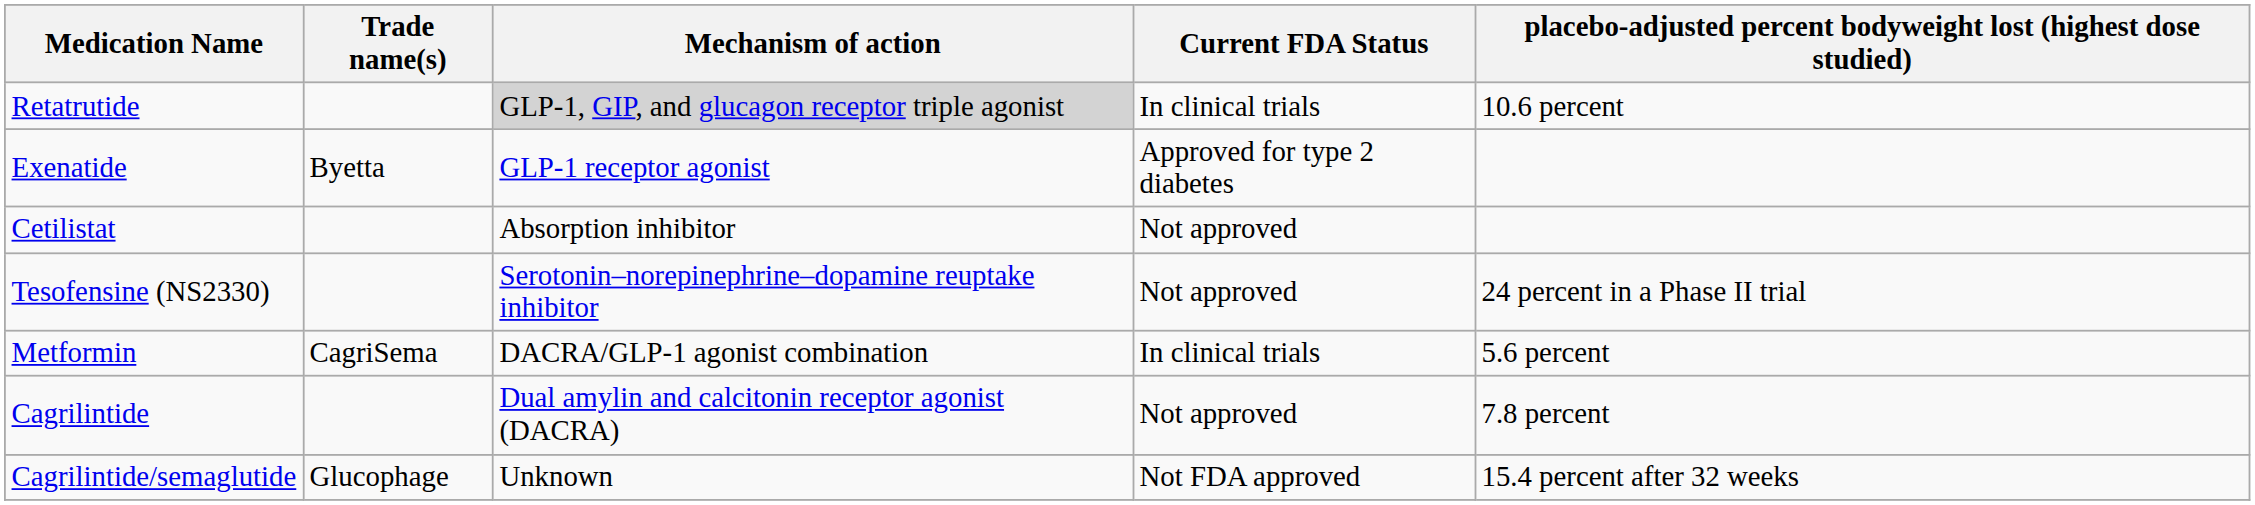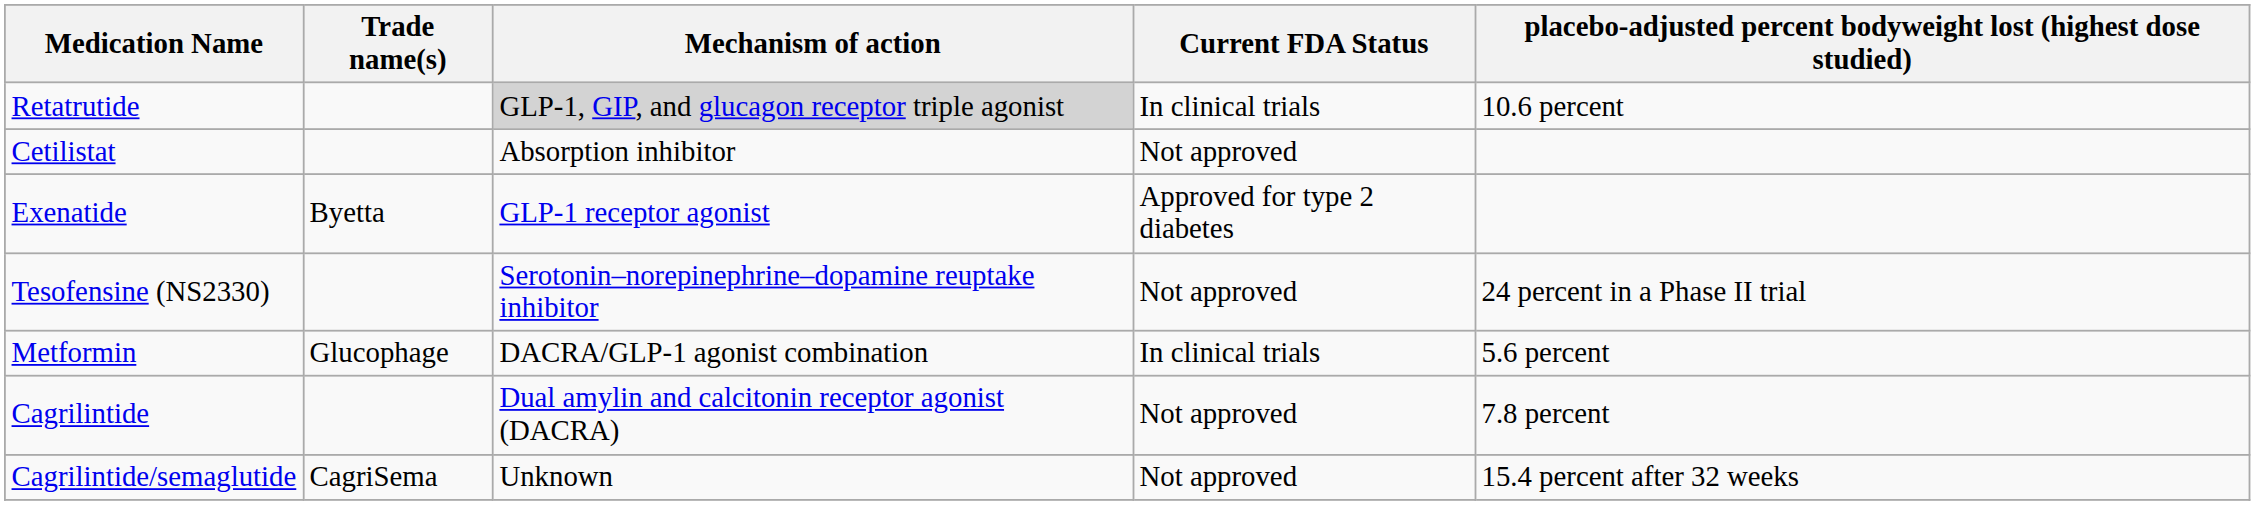 <table class="wikitable">
 <tr>
 <th>Medication Name</th>
 <th>Trade name(s)</th>
 <th>Mechanism of action</th>
 <th>Current FDA Status</th>
 <th>placebo-adjusted percent bodyweight lost (highest dose studied)</th>
 </tr>
 <tr>
 <td><a href='#'>Retatrutide</a></td>
 <td></td>
 <td style="background: lightgrey;">GLP-1, <a href='#'>GIP</a>, and <a href='#'>glucagon receptor</a> triple agonist</td>
 <td>In clinical trials</td>
 <td>10.6 percent</td>
 </tr>
 <tr>
+<td><a href='#'>Cetilistat</a></td>
+<td></td>
+<td>Absorption inhibitor</td>
+<td>Not approved</td>
+<td></td>
+</tr>
+<tr>
 <td><a href='#'>Exenatide</a></td>
 <td>Byetta</td>
 <td><a href='#'>GLP-1 receptor agonist</a></td>
 <td>Approved for type 2 diabetes</td>
-<td></td>
-</tr>
-<tr>
-<td><a href='#'>Cetilistat</a></td>
-<td></td>
-<td>Absorption inhibitor</td>
-<td>Not approved</td>
 <td></td>
 </tr>
 <tr>
 <td><a href='#'>Tesofensine</a> (NS2330)</td>
 <td></td>
 <td><a href='#'>Serotonin–norepinephrine–dopamine reuptake inhibitor</a></td>
 <td>Not approved</td>
 <td>24 percent in a Phase II trial</td>
 </tr>
 <tr>
 <td><a href='#'>Metformin</a></td>
-<td>CagriSema</td>
+<td>Glucophage</td>
 <td>DACRA/GLP-1 agonist combination</td>
 <td>In clinical trials</td>
 <td>5.6 percent</td>
 </tr>
 <tr>
 <td><a href='#'>Cagrilintide</a></td>
 <td></td>
 <td><a href='#'>Dual amylin and calcitonin receptor agonist</a> (DACRA)</td>
 <td>Not approved</td>
 <td>7.8 percent</td>
 </tr>
 <tr>
 <td><a href='#'>Cagrilintide/semaglutide</a></td>
-<td>Glucophage</td>
+<td>CagriSema</td>
 <td>Unknown</td>
-<td>Not FDA approved</td>
+<td>Not approved</td>
 <td>15.4 percent after 32 weeks</td>
 </tr>
 </table>
